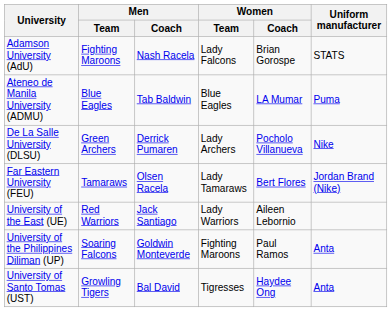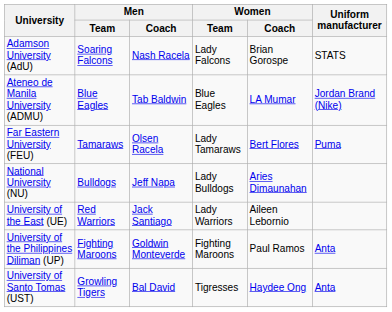 <table class="wikitable">
 <tr>
 <th rowspan="2">University</th>
 <th colspan="2">Men</th>
 <th colspan="2">Women</th>
 <th rowspan="2">Uniform manufacturer</th>
 </tr>
 <tr>
 <th>Team</th>
 <th>Coach</th>
 <th>Team</th>
 <th>Coach</th>
 </tr>
 <tr>
 <td><a href='#'>Adamson University</a> (AdU)</td>
-<td><a href='#'>Fighting Maroons</a></td>
+<td><a href='#'>Soaring Falcons</a></td>
 <td><a href='#'>Nash Racela</a></td>
 <td>Lady Falcons</td>
 <td>Brian Gorospe</td>
 <td>STATS</td>
 </tr>
 <tr>
 <td><a href='#'>Ateneo de Manila University</a> (ADMU)</td>
 <td><a href='#'>Blue Eagles</a></td>
 <td><a href='#'>Tab Baldwin</a></td>
 <td>Blue Eagles</td>
 <td><a href='#'>LA Mumar</a></td>
-<td><a href='#'>Puma</a></td>
-</tr>
-<tr>
-<td><a href='#'>De La Salle University</a> (DLSU)</td>
-<td><a href='#'>Green Archers</a></td>
-<td><a href='#'>Derrick Pumaren</a></td>
-<td>Lady Archers</td>
-<td><a href='#'>Pocholo Villanueva</a></td>
-<td><a href='#'>Nike</a></td>
+<td><a href='#'>Jordan Brand (Nike)</a></td>
 </tr>
 <tr>
 <td><a href='#'>Far Eastern University</a> (FEU)</td>
 <td><a href='#'>Tamaraws</a></td>
 <td><a href='#'>Olsen Racela</a></td>
 <td>Lady Tamaraws</td>
 <td><a href='#'>Bert Flores</a></td>
-<td><a href='#'>Jordan Brand (Nike)</a></td>
+<td><a href='#'>Puma</a></td>
+</tr>
+<tr>
+<td><a href='#'>National University</a> (NU)</td>
+<td><a href='#'>Bulldogs</a></td>
+<td><a href='#'>Jeff Napa</a></td>
+<td>Lady Bulldogs</td>
+<td><a href='#'>Aries Dimaunahan</a></td>
+<td></td>
 </tr>
 <tr>
 <td><a href='#'>University of the East</a> (UE)</td>
 <td><a href='#'>Red Warriors</a></td>
 <td><a href='#'>Jack Santiago</a></td>
 <td>Lady Warriors</td>
 <td>Aileen Lebornio</td>
 <td></td>
 </tr>
 <tr>
 <td><a href='#'>University of the Philippines Diliman</a> (UP)</td>
-<td><a href='#'>Soaring Falcons</a></td>
+<td><a href='#'>Fighting Maroons</a></td>
 <td><a href='#'>Goldwin Monteverde</a></td>
 <td>Fighting Maroons</td>
 <td>Paul Ramos</td>
 <td><a href='#'>Anta</a></td>
 </tr>
 <tr>
 <td><a href='#'>University of Santo Tomas</a> (UST)</td>
 <td><a href='#'>Growling Tigers</a></td>
 <td><a href='#'>Bal David</a></td>
 <td>Tigresses</td>
 <td><a href='#'>Haydee Ong</a></td>
 <td><a href='#'>Anta</a></td>
 </tr>
 </table>
